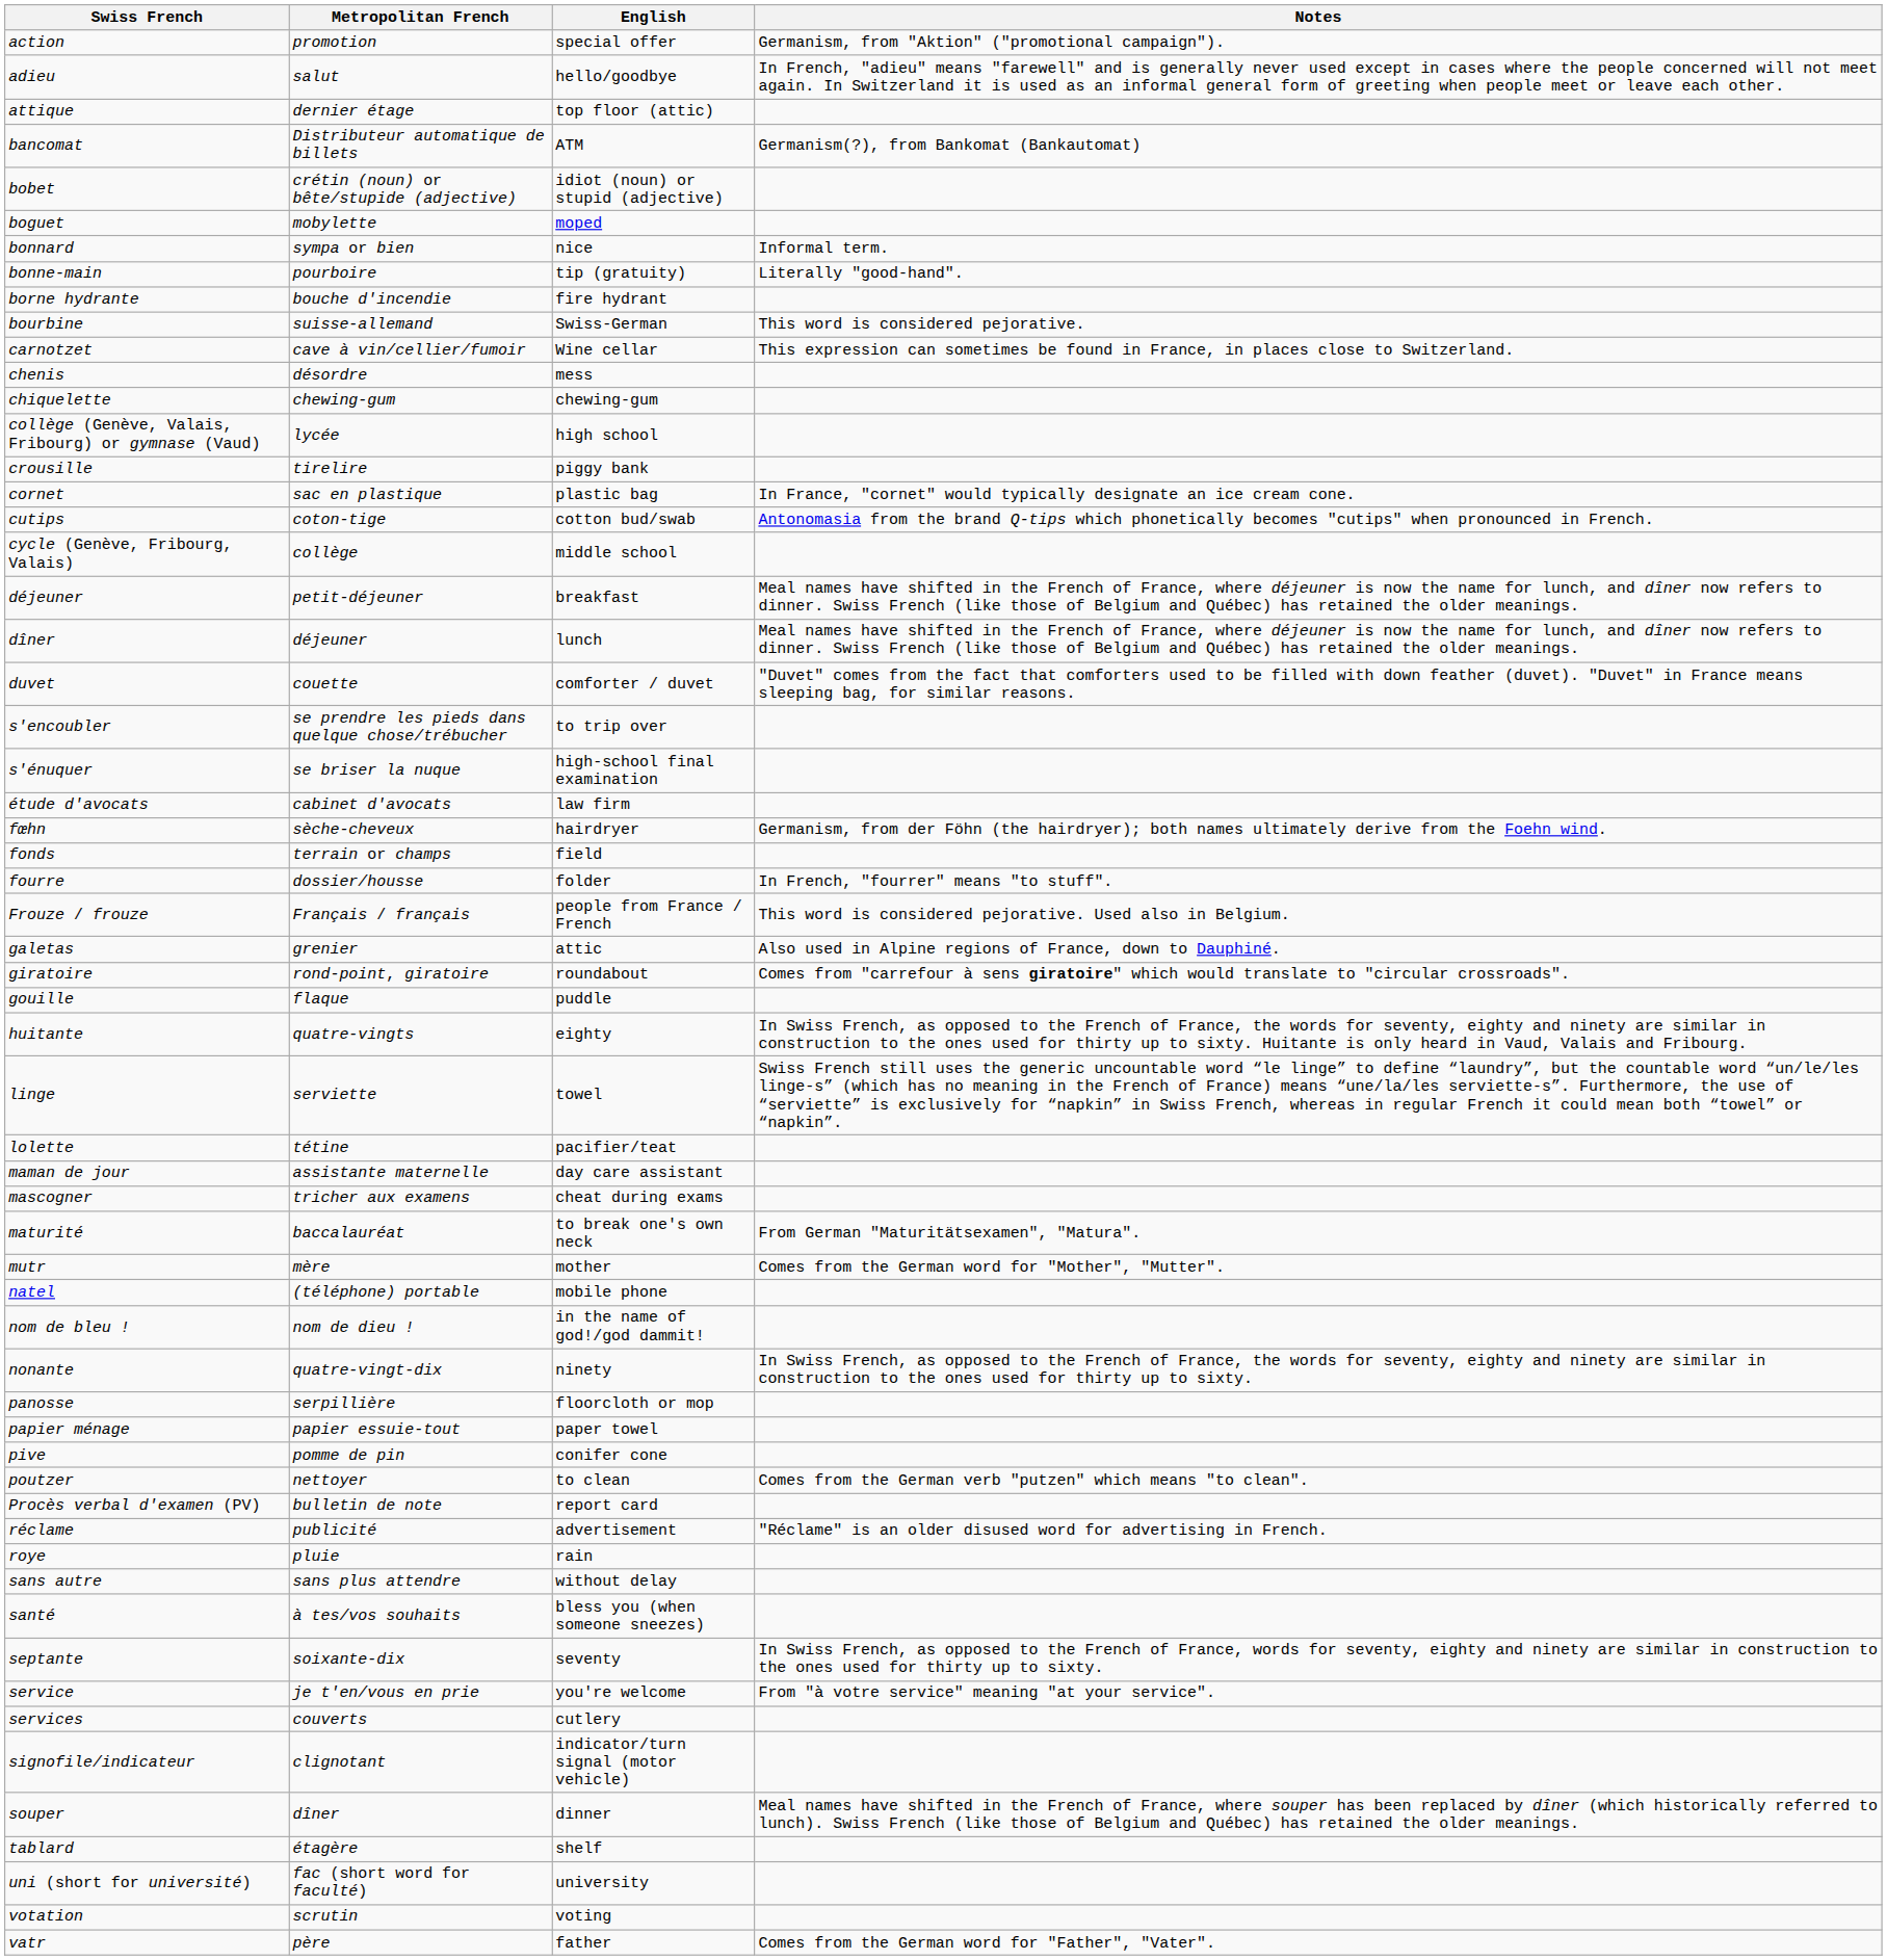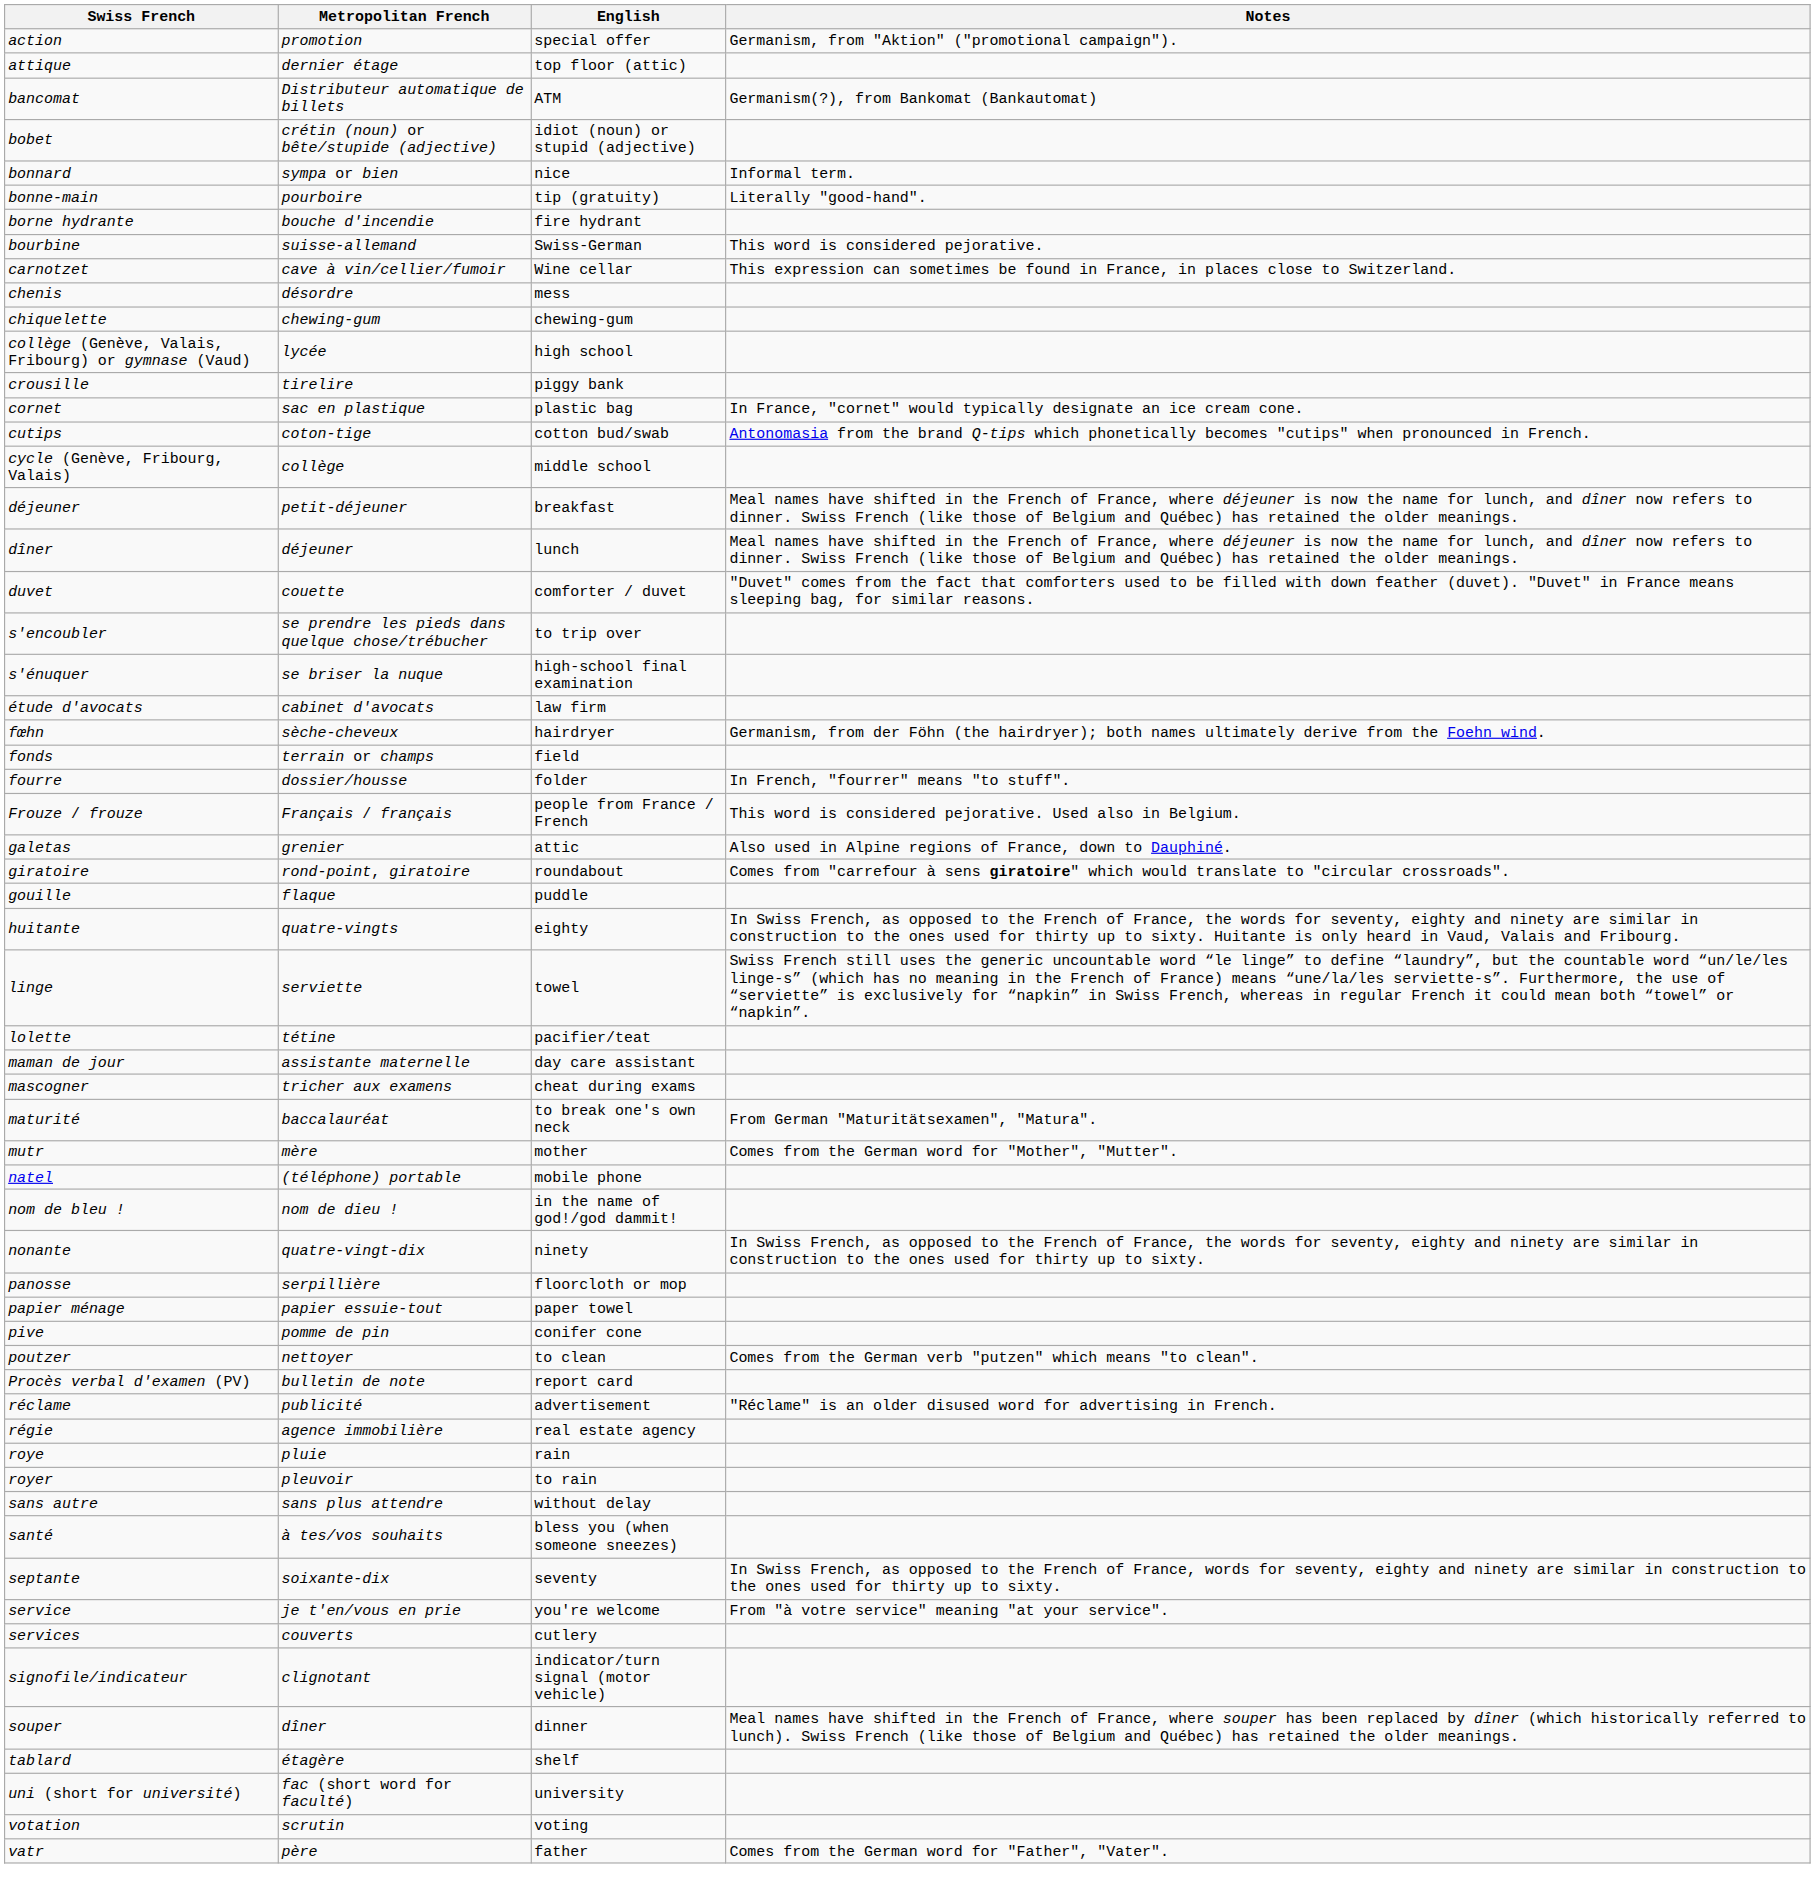 <table class="wikitable">
 <tr>
 <th>Swiss French</th>
 <th>Metropolitan French</th>
 <th>English</th>
 <th>Notes</th>
 </tr>
 <tr>
 <td><em>action</em></td>
 <td><em>promotion</em></td>
 <td>special offer</td>
 <td>Germanism, from "Aktion" ("promotional campaign").</td>
-</tr>
-<tr>
-<td><em>adieu</em></td>
-<td><em>salut</em></td>
-<td>hello/goodbye</td>
-<td>In French, "adieu" means "farewell" and is generally never used except in cases where the people concerned will not meet again. In Switzerland it is used as an informal general form of greeting when people meet or leave each other.</td>
 </tr>
 <tr>
 <td><em>attique</em></td>
 <td><em>dernier étage</em></td>
 <td>top floor (attic)</td>
 <td></td>
 </tr>
 <tr>
 <td><em>bancomat</em></td>
 <td><em>Distributeur automatique de billets</em></td>
 <td>ATM</td>
 <td>Germanism(?), from Bankomat (Bankautomat)</td>
 </tr>
 <tr>
 <td><em>bobet</em></td>
 <td><em>crétin (noun)</em> or <em>bête/stupide (adjective)</em></td>
 <td>idiot (noun) or stupid (adjective)</td>
-<td></td>
-</tr>
-<tr>
-<td><em>boguet</em></td>
-<td><em>mobylette</em></td>
-<td><a href='#'>moped</a></td>
 <td></td>
 </tr>
 <tr>
 <td><em>bonnard</em></td>
 <td><em>sympa</em> or <em>bien</em></td>
 <td>nice</td>
 <td>Informal term.</td>
 </tr>
 <tr>
 <td><em>bonne-main</em></td>
 <td><em>pourboire</em></td>
 <td>tip (gratuity)</td>
 <td>Literally "good-hand".</td>
 </tr>
 <tr>
 <td><em>borne hydrante</em></td>
 <td><em>bouche d'incendie</em></td>
 <td>fire hydrant</td>
 <td></td>
 </tr>
 <tr>
 <td><em>bourbine</em></td>
 <td><em>suisse-allemand</em></td>
 <td>Swiss-German</td>
 <td>This word is considered pejorative.</td>
 </tr>
 <tr>
 <td><em>carnotzet</em></td>
 <td><em>cave à vin/cellier/fumoir</em></td>
 <td>Wine cellar</td>
 <td>This expression can sometimes be found in France, in places close to Switzerland.</td>
 </tr>
 <tr>
 <td><em>chenis</em> </td>
 <td><em>désordre</em></td>
 <td>mess</td>
 <td></td>
 </tr>
 <tr>
 <td><em>chiquelette</em></td>
 <td><em>chewing-gum</em></td>
 <td>chewing-gum</td>
 <td></td>
 </tr>
 <tr>
 <td><em>collège</em> (Genève, Valais, Fribourg) or <em>gymnase</em> (Vaud)</td>
 <td><em>lycée</em></td>
 <td>high school</td>
 <td></td>
 </tr>
 <tr>
 <td><em>crousille</em></td>
 <td><em>tirelire</em></td>
 <td>piggy bank</td>
 <td></td>
 </tr>
 <tr>
 <td><em>cornet</em></td>
 <td><em>sac en plastique</em></td>
 <td>plastic bag</td>
 <td>In France, "cornet" would typically designate an ice cream cone.</td>
 </tr>
 <tr>
 <td><em>cutips</em></td>
 <td><em>coton-tige</em></td>
 <td>cotton bud/swab</td>
 <td><a href='#'>Antonomasia</a> from the brand <em>Q-tips</em> which phonetically becomes "cutips" when pronounced in French.</td>
 </tr>
 <tr>
 <td><em>cycle</em> (Genève, Fribourg, Valais)</td>
 <td><em>collège</em></td>
 <td>middle school</td>
 <td></td>
 </tr>
 <tr>
 <td><em>déjeuner</em></td>
 <td><em>petit-déjeuner</em></td>
 <td>breakfast</td>
 <td>Meal names have shifted in the French of France, where <em>déjeuner</em> is now the name for lunch, and <em>dîner</em> now refers to dinner. Swiss French (like those of Belgium and Québec) has retained the older meanings.</td>
 </tr>
 <tr>
 <td><em>dîner</em></td>
 <td><em>déjeuner</em></td>
 <td>lunch</td>
 <td>Meal names have shifted in the French of France, where <em>déjeuner</em> is now the name for lunch, and <em>dîner</em> now refers to dinner. Swiss French (like those of Belgium and Québec) has retained the older meanings.</td>
 </tr>
 <tr>
 <td><em>duvet</em></td>
 <td><em>couette</em></td>
 <td>comforter / duvet</td>
 <td>"Duvet" comes from the fact that comforters used to be filled with down feather (duvet). "Duvet" in France means sleeping bag, for similar reasons.</td>
 </tr>
 <tr>
 <td><em>s'encoubler</em></td>
 <td><em>se prendre les pieds dans quelque chose/trébucher</em></td>
 <td>to trip over</td>
 <td></td>
 </tr>
 <tr>
 <td><em>s'énuquer</em></td>
 <td><em>se briser la nuque</em></td>
 <td>high-school final examination</td>
 <td></td>
 </tr>
 <tr>
 <td><em>étude d'avocats</em></td>
 <td><em>cabinet d'avocats</em></td>
 <td>law firm</td>
 <td></td>
 </tr>
 <tr>
 <td><em>fœhn</em></td>
 <td><em>sèche-cheveux</em></td>
 <td>hairdryer</td>
 <td>Germanism, from der Föhn (the hairdryer); both names ultimately derive from the <a href='#'>Foehn wind</a>.</td>
 </tr>
 <tr>
 <td><em>fonds</em></td>
 <td><em>terrain</em> or <em>champs</em></td>
 <td>field</td>
 <td></td>
 </tr>
 <tr>
 <td><em>fourre</em></td>
 <td><em>dossier/housse</em></td>
 <td>folder</td>
 <td>In French, "fourrer" means "to stuff".</td>
 </tr>
 <tr>
 <td><em>Frouze</em> / <em>frouze</em></td>
 <td><em>Français</em> / <em>français</em></td>
 <td>people from France / French</td>
 <td>This word is considered pejorative. Used also in Belgium.</td>
 </tr>
 <tr>
 <td><em>galetas</em></td>
 <td><em>grenier</em></td>
 <td>attic</td>
 <td>Also used in Alpine regions of France, down to <a href='#'>Dauphiné</a>.</td>
 </tr>
 <tr>
 <td><em>giratoire</em></td>
 <td><em>rond-point</em>, <em>giratoire</em></td>
 <td>roundabout</td>
 <td>Comes from "carrefour à sens <strong>giratoire</strong>" which would translate to "circular crossroads".</td>
 </tr>
 <tr>
 <td><em>gouille</em></td>
 <td><em>flaque</em></td>
 <td>puddle</td>
 <td></td>
 </tr>
 <tr>
 <td><em>huitante</em></td>
 <td><em>quatre-vingts</em></td>
 <td>eighty</td>
 <td>In Swiss French, as opposed to the French of France, the words for seventy, eighty and ninety are similar in construction to the ones used for thirty up to sixty. Huitante is only heard in Vaud, Valais and Fribourg.</td>
 </tr>
 <tr>
 <td><em>linge</em></td>
 <td><em>serviette</em></td>
 <td>towel</td>
 <td>Swiss French still uses the generic uncountable word “le linge” to define “laundry”, but the countable word “un/le/les linge-s” (which has no meaning in the French of France) means “une/la/les serviette-s”. Furthermore, the use of “serviette” is exclusively for “napkin” in Swiss French, whereas in regular French it could mean both “towel” or “napkin”.</td>
 </tr>
 <tr>
 <td><em>lolette</em></td>
 <td><em>tétine</em></td>
 <td>pacifier/teat</td>
 <td></td>
 </tr>
 <tr>
 <td><em>maman de jour</em></td>
 <td><em>assistante maternelle</em></td>
 <td>day care assistant</td>
 <td></td>
 </tr>
 <tr>
 <td><em>mascogner</em></td>
 <td><em>tricher aux examens</em></td>
 <td>cheat during exams</td>
 <td></td>
 </tr>
 <tr>
 <td><em>maturité</em></td>
 <td><em>baccalauréat</em></td>
 <td>to break one's own neck</td>
 <td>From German "Maturitätsexamen", "Matura".</td>
 </tr>
 <tr>
 <td><em>mutr</em></td>
 <td><em>mère</em></td>
 <td>mother</td>
 <td>Comes from the German word for "Mother", "Mutter".</td>
 </tr>
 <tr>
 <td><em><a href='#'>natel</a></em></td>
 <td><em>(téléphone) portable</em></td>
 <td>mobile phone</td>
 <td></td>
 </tr>
 <tr>
 <td><em>nom de bleu !</em></td>
 <td><em>nom de dieu !</em></td>
 <td>in the name of god!/god dammit!</td>
 <td></td>
 </tr>
 <tr>
 <td><em>nonante</em></td>
 <td><em>quatre-vingt-dix</em></td>
 <td>ninety</td>
 <td>In Swiss French, as opposed to the French of France, the words for seventy, eighty and ninety are similar in construction to the ones used for thirty up to sixty.</td>
 </tr>
 <tr>
 <td><em>panosse</em></td>
 <td><em>serpillière</em></td>
 <td>floorcloth or mop</td>
 <td></td>
 </tr>
 <tr>
 <td><em>papier ménage</em></td>
 <td><em>papier essuie-tout</em></td>
 <td>paper towel</td>
 <td></td>
 </tr>
 <tr>
 <td><em>pive</em></td>
 <td><em>pomme de pin</em></td>
 <td>conifer cone</td>
 <td></td>
 </tr>
 <tr>
 <td><em>poutzer</em></td>
 <td><em>nettoyer</em></td>
 <td>to clean</td>
 <td>Comes from the German verb "putzen" which means "to clean".</td>
 </tr>
 <tr>
 <td><em>Procès verbal d'examen</em> (PV)</td>
 <td><em>bulletin de note</em></td>
 <td>report card</td>
 <td></td>
 </tr>
 <tr>
 <td><em>réclame</em></td>
 <td><em>publicité</em></td>
 <td>advertisement</td>
 <td>"Réclame" is an older disused word for advertising in French.</td>
 </tr>
 <tr>
+<td><em>régie</em></td>
+<td><em>agence immobilière</em></td>
+<td>real estate agency</td>
+<td></td>
+</tr>
+<tr>
 <td><em>roye</em></td>
 <td><em>pluie</em></td>
 <td>rain</td>
+<td></td>
+</tr>
+<tr>
+<td><em>royer</em></td>
+<td><em>pleuvoir</em></td>
+<td>to rain</td>
 <td></td>
 </tr>
 <tr>
 <td><em>sans autre</em></td>
 <td><em>sans plus attendre</em></td>
 <td>without delay</td>
 <td></td>
 </tr>
 <tr>
 <td><em>santé</em></td>
 <td><em>à tes/vos souhaits</em></td>
 <td>bless you (when someone sneezes)</td>
 <td></td>
 </tr>
 <tr>
 <td><em>septante</em></td>
 <td><em>soixante-dix</em></td>
 <td>seventy</td>
 <td>In Swiss French, as opposed to the French of France, words for seventy, eighty and ninety are similar in construction to the ones used for thirty up to sixty.</td>
 </tr>
 <tr>
 <td><em>service</em></td>
 <td><em>je t'en/vous en prie</em></td>
 <td>you're welcome</td>
 <td>From "à votre service" meaning "at your service".</td>
 </tr>
 <tr>
 <td><em>services</em></td>
 <td><em>couverts</em></td>
 <td>cutlery</td>
 <td></td>
 </tr>
 <tr>
 <td><em>signofile/indicateur</em></td>
 <td><em>clignotant</em></td>
 <td>indicator/turn signal (motor vehicle)</td>
 <td></td>
 </tr>
 <tr>
 <td><em>souper</em></td>
 <td><em>dîner</em></td>
 <td>dinner</td>
 <td>Meal names have shifted in the French of France, where <em>souper</em> has been replaced by <em>dîner</em> (which historically referred to lunch). Swiss French (like those of Belgium and Québec) has retained the older meanings.</td>
 </tr>
 <tr>
 <td><em>tablard</em></td>
 <td><em>étagère</em></td>
 <td>shelf</td>
 <td></td>
 </tr>
 <tr>
 <td><em>uni</em> (short for <em>université</em>)</td>
 <td><em>fac</em> (short word for <em>faculté</em>)</td>
 <td>university</td>
 <td></td>
 </tr>
 <tr>
 <td><em>votation</em></td>
 <td><em>scrutin</em></td>
 <td>voting</td>
 <td></td>
 </tr>
 <tr>
 <td><em>vatr</em></td>
 <td><em>père</em></td>
 <td>father</td>
 <td>Comes from the German word for "Father", "Vater".</td>
 </tr>
 </table>
